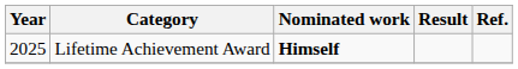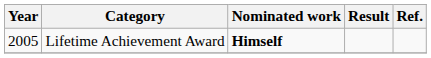 <table class="wikitable sortable">
 <tr>
 <th>Year</th>
 <th>Category</th>
 <th>Nominated work</th>
 <th>Result</th>
 <th>Ref.</th>
 </tr>
 <tr>
-<td>2025</td>
+<td>2005</td>
 <td>Lifetime Achievement Award</td>
 <td><strong>Himself</strong></td>
 <td></td>
 <td></td>
 </tr>
 <tr>
 </tr>
 </table>
